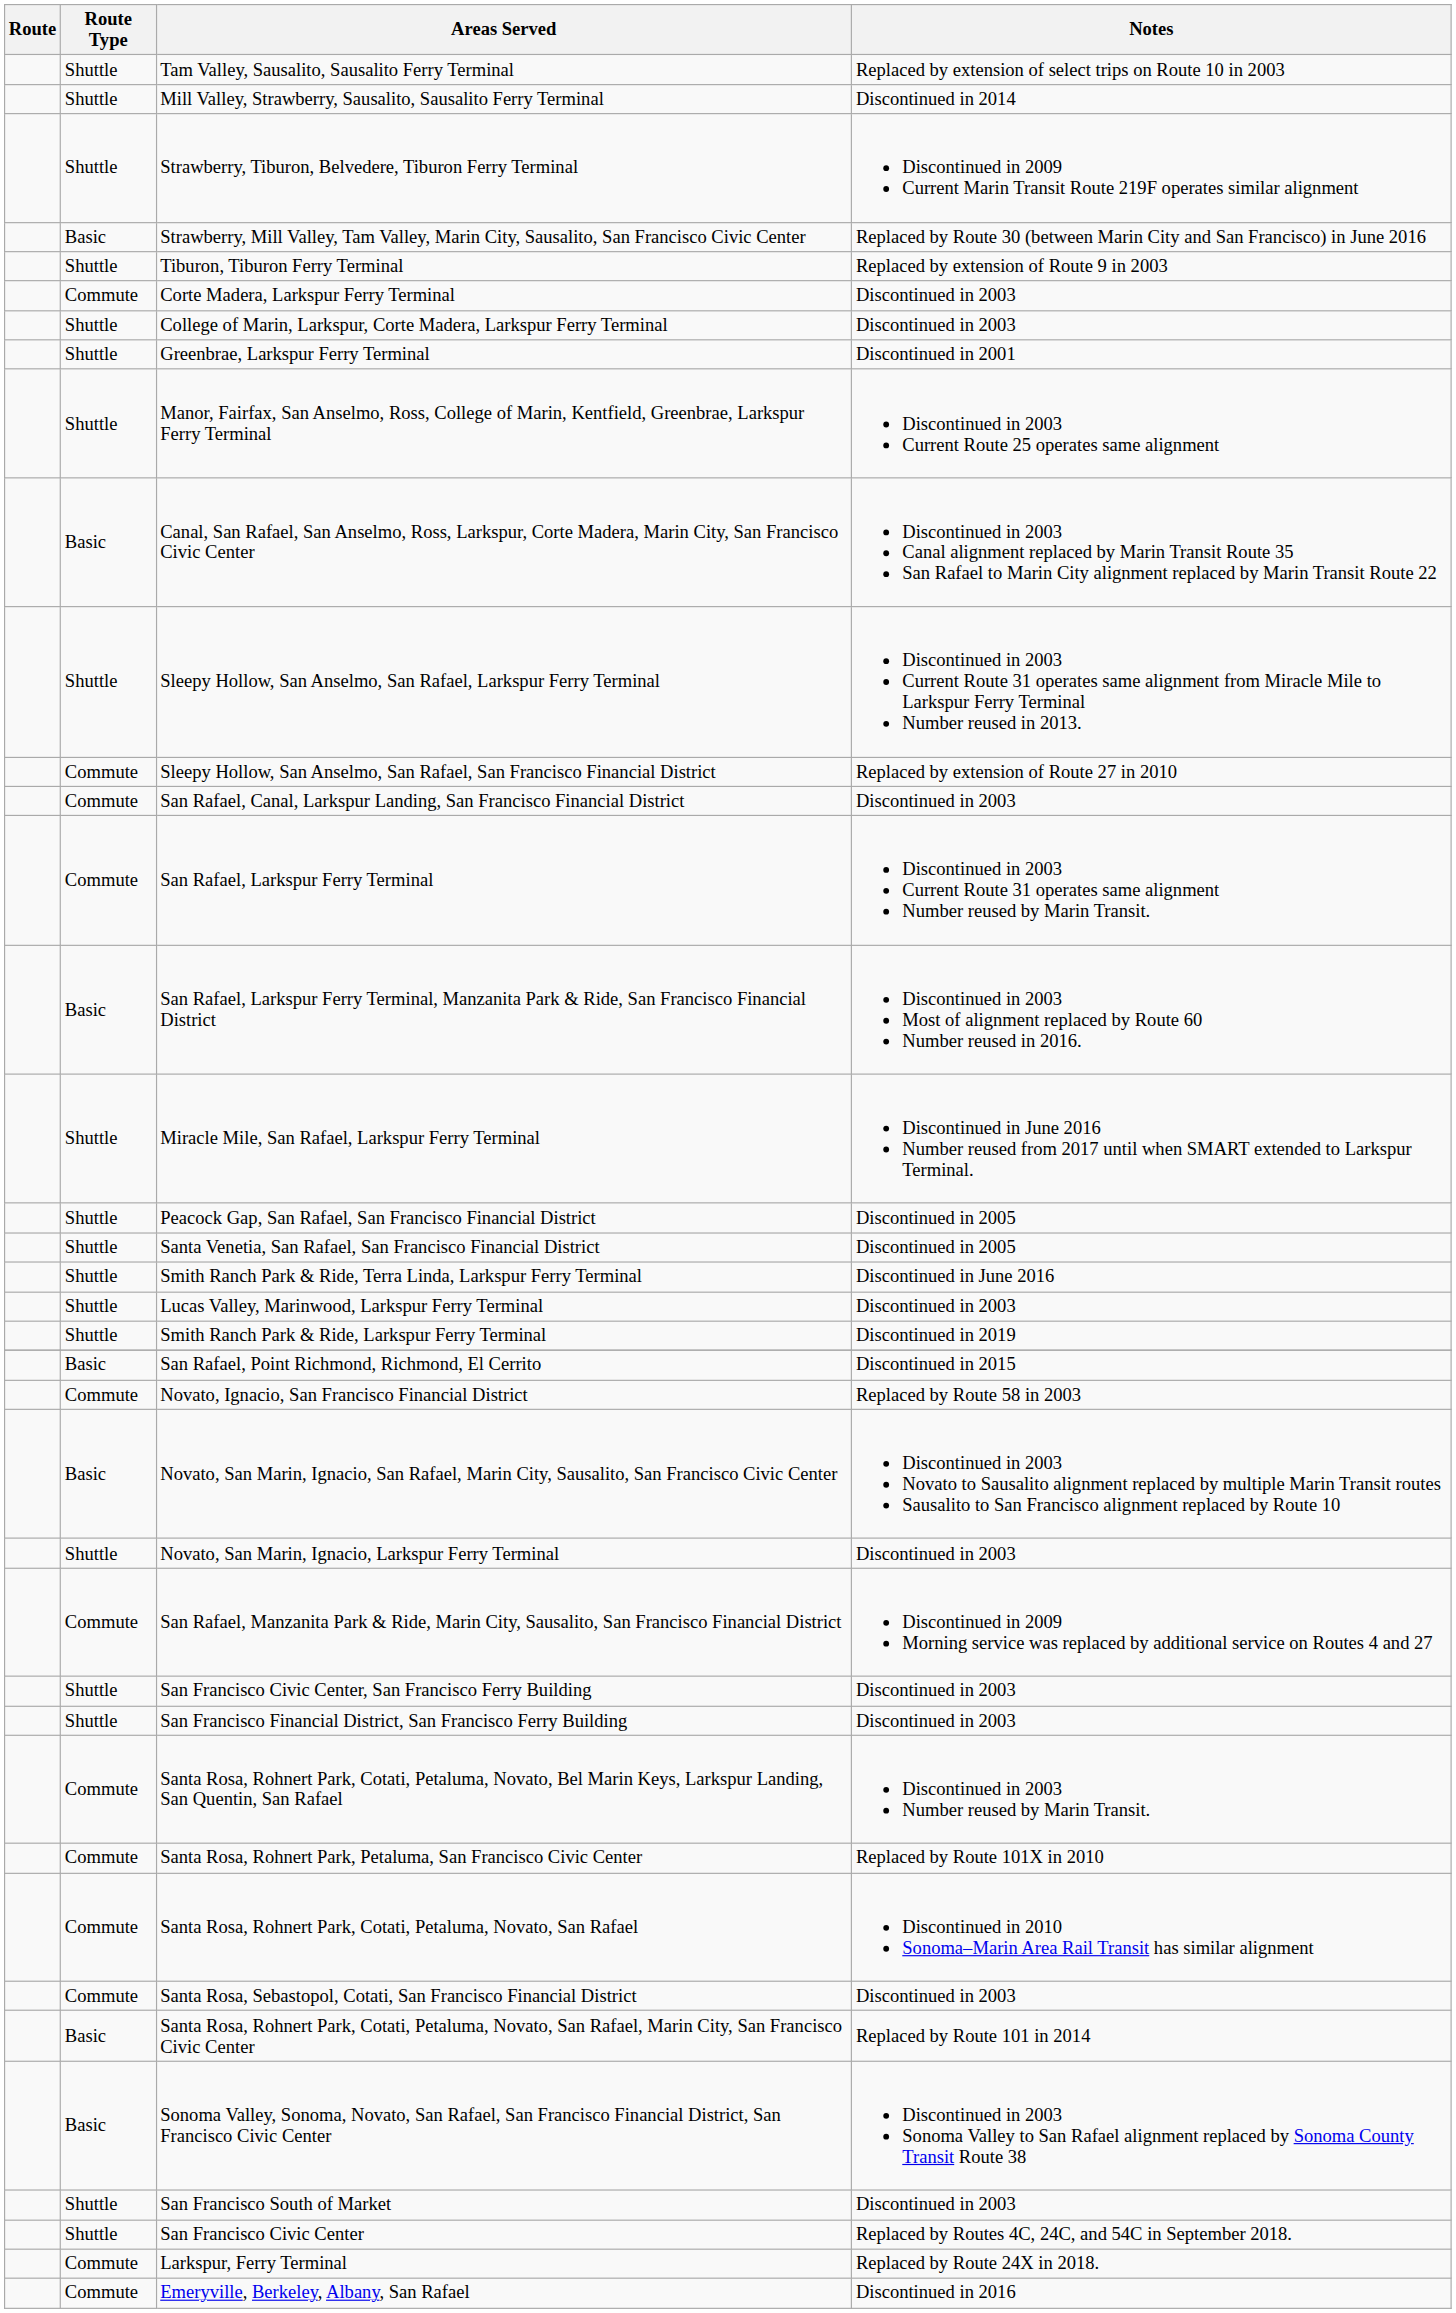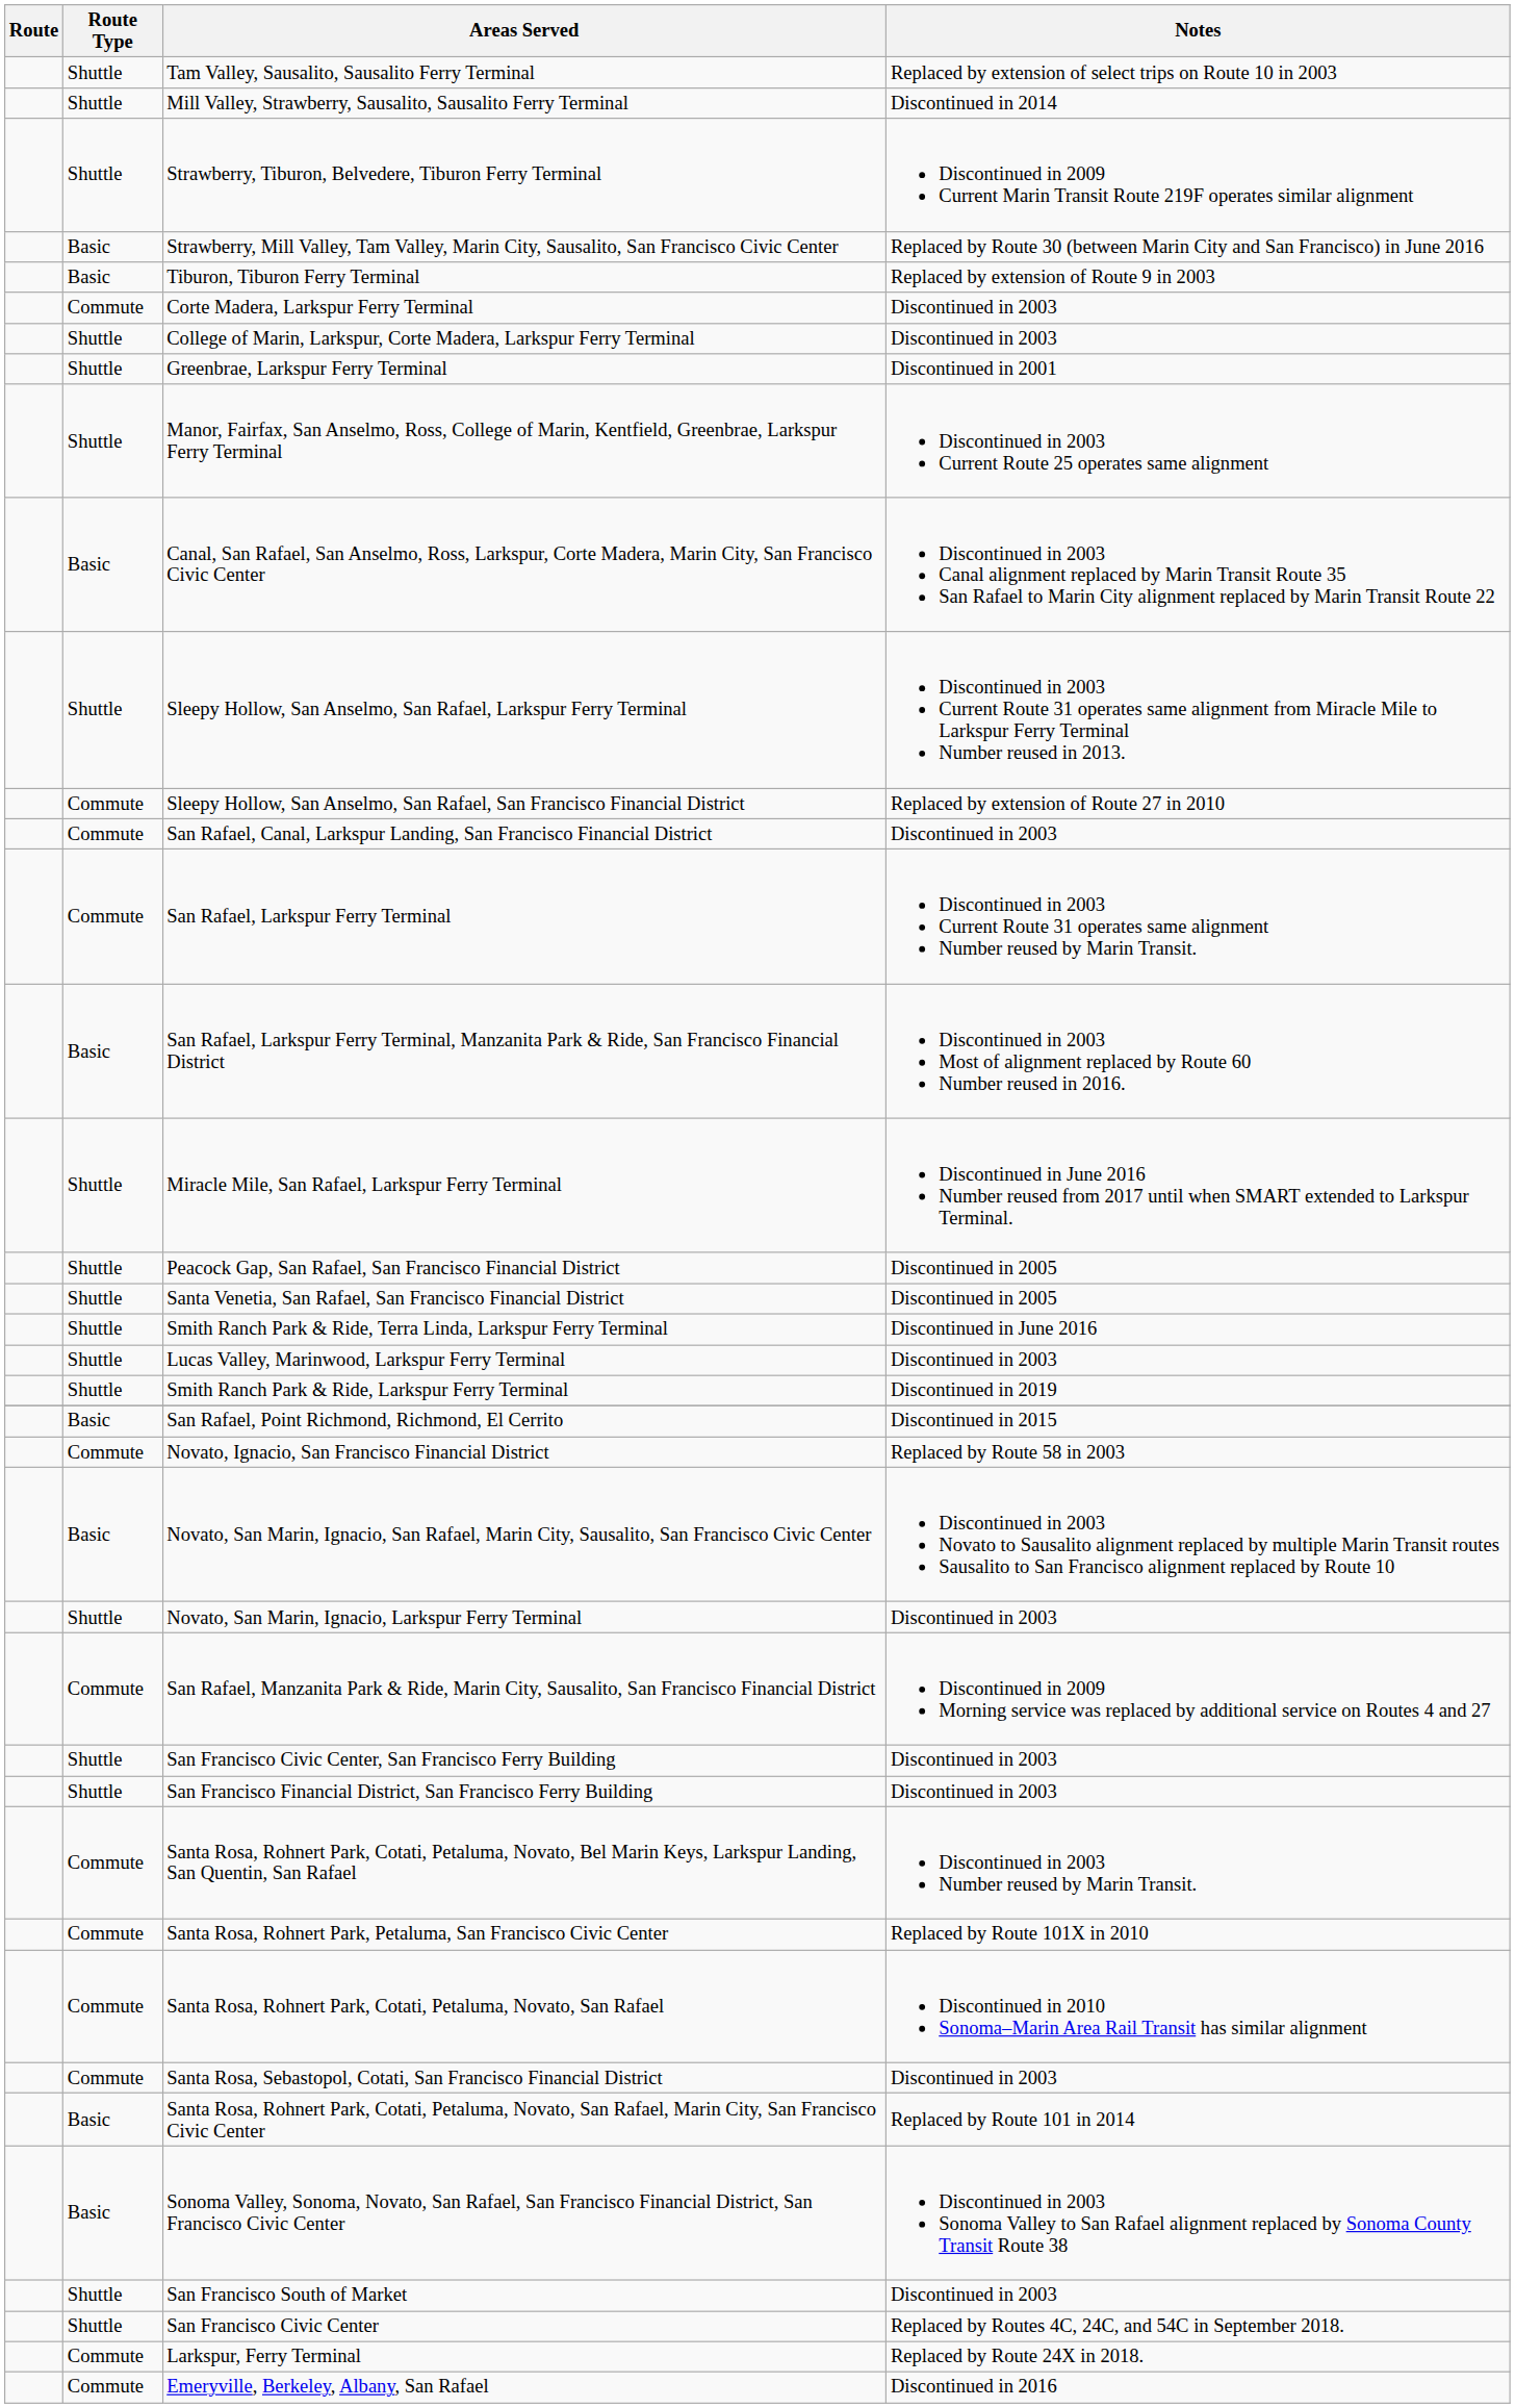 <table class="wikitable">
 <tr>
 <th>Route</th>
 <th>Route Type</th>
 <th>Areas Served</th>
 <th>Notes</th>
 </tr>
 <tr>
 <td></td>
 <td>Shuttle</td>
 <td>Tam Valley, Sausalito, Sausalito Ferry Terminal</td>
 <td>Replaced by extension of select trips on Route 10 in 2003</td>
 </tr>
 <tr>
 <td></td>
 <td>Shuttle</td>
 <td>Mill Valley, Strawberry, Sausalito, Sausalito Ferry Terminal</td>
 <td>Discontinued in 2014</td>
 </tr>
 <tr>
 <td></td>
 <td>Shuttle</td>
 <td>Strawberry, Tiburon, Belvedere, Tiburon Ferry Terminal</td>
 <td><br><ul><li>Discontinued in 2009</li><li>Current Marin Transit Route 219F operates similar alignment</li></ul></td>
 </tr>
 <tr>
 <td></td>
 <td>Basic</td>
 <td>Strawberry, Mill Valley, Tam Valley, Marin City, Sausalito, San Francisco Civic Center</td>
 <td>Replaced by Route 30 (between Marin City and San Francisco) in June 2016</td>
 </tr>
 <tr>
 <td></td>
-<td>Shuttle</td>
+<td>Basic</td>
 <td>Tiburon, Tiburon Ferry Terminal</td>
 <td>Replaced by extension of Route 9 in 2003</td>
 </tr>
 <tr>
 <td></td>
 <td>Commute</td>
 <td>Corte Madera, Larkspur Ferry Terminal</td>
 <td>Discontinued in 2003</td>
 </tr>
 <tr>
 <td></td>
 <td>Shuttle</td>
 <td>College of Marin, Larkspur, Corte Madera, Larkspur Ferry Terminal</td>
 <td>Discontinued in 2003</td>
 </tr>
 <tr>
 <td></td>
 <td>Shuttle</td>
 <td>Greenbrae, Larkspur Ferry Terminal</td>
 <td>Discontinued in 2001</td>
 </tr>
 <tr>
 <td></td>
 <td>Shuttle</td>
 <td>Manor, Fairfax, San Anselmo, Ross, College of Marin, Kentfield, Greenbrae, Larkspur Ferry Terminal</td>
 <td><br><ul><li>Discontinued in 2003</li><li>Current Route 25 operates same alignment</li></ul></td>
 </tr>
 <tr>
 <td></td>
 <td>Basic</td>
 <td>Canal, San Rafael, San Anselmo, Ross, Larkspur, Corte Madera, Marin City, San Francisco Civic Center</td>
 <td><br><ul><li>Discontinued in 2003</li><li>Canal alignment replaced by Marin Transit Route 35</li><li>San Rafael to Marin City alignment replaced by Marin Transit Route 22</li></ul></td>
 </tr>
 <tr>
 <td></td>
 <td>Shuttle</td>
 <td>Sleepy Hollow, San Anselmo, San Rafael, Larkspur Ferry Terminal</td>
 <td><br><ul><li>Discontinued in 2003</li><li>Current Route 31 operates same alignment from Miracle Mile to Larkspur Ferry Terminal</li><li>Number reused in 2013.</li></ul></td>
 </tr>
 <tr>
 <td></td>
 <td>Commute</td>
 <td>Sleepy Hollow, San Anselmo, San Rafael, San Francisco Financial District</td>
 <td>Replaced by extension of Route 27 in 2010</td>
 </tr>
 <tr>
 <td></td>
 <td>Commute</td>
 <td>San Rafael, Canal, Larkspur Landing, San Francisco Financial District</td>
 <td>Discontinued in 2003</td>
 </tr>
 <tr>
 <td></td>
 <td>Commute</td>
 <td>San Rafael, Larkspur Ferry Terminal</td>
 <td><br><ul><li>Discontinued in 2003</li><li>Current Route 31 operates same alignment</li><li>Number reused by Marin Transit.</li></ul></td>
 </tr>
 <tr>
 <td></td>
 <td>Basic</td>
 <td>San Rafael, Larkspur Ferry Terminal, Manzanita Park & Ride, San Francisco Financial District</td>
 <td><br><ul><li>Discontinued in 2003</li><li>Most of alignment replaced by Route 60</li><li>Number reused in 2016.</li></ul></td>
 </tr>
 <tr>
 <td></td>
 <td>Shuttle</td>
 <td>Miracle Mile, San Rafael, Larkspur Ferry Terminal</td>
 <td><br><ul><li>Discontinued in June 2016</li><li>Number reused from 2017 until when SMART extended to Larkspur Terminal.</li></ul></td>
 </tr>
 <tr>
 <td></td>
 <td>Shuttle</td>
 <td>Peacock Gap, San Rafael, San Francisco Financial District</td>
 <td>Discontinued in 2005</td>
 </tr>
 <tr>
 <td></td>
 <td>Shuttle</td>
 <td>Santa Venetia, San Rafael, San Francisco Financial District</td>
 <td>Discontinued in 2005</td>
 </tr>
 <tr>
 <td></td>
 <td>Shuttle</td>
 <td>Smith Ranch Park & Ride, Terra Linda, Larkspur Ferry Terminal</td>
 <td>Discontinued in June 2016</td>
 </tr>
 <tr>
 <td></td>
 <td>Shuttle</td>
 <td>Lucas Valley, Marinwood, Larkspur Ferry Terminal</td>
 <td>Discontinued in 2003</td>
 </tr>
 <tr>
 <td></td>
 <td>Shuttle</td>
 <td>Smith Ranch Park & Ride, Larkspur Ferry Terminal</td>
 <td>Discontinued in 2019</td>
 </tr>
 <tr>
 </tr>
 <tr>
 <td></td>
 <td>Basic</td>
 <td>San Rafael, Point Richmond, Richmond, El Cerrito</td>
 <td>Discontinued in 2015</td>
 </tr>
 <tr>
 <td></td>
 <td>Commute</td>
 <td>Novato, Ignacio, San Francisco Financial District</td>
 <td>Replaced by Route 58 in 2003</td>
 </tr>
 <tr>
 <td></td>
 <td>Basic</td>
 <td>Novato, San Marin, Ignacio, San Rafael, Marin City, Sausalito, San Francisco Civic Center</td>
 <td><br><ul><li>Discontinued in 2003</li><li>Novato to Sausalito alignment replaced by multiple Marin Transit routes</li><li>Sausalito to San Francisco alignment replaced by Route 10</li></ul></td>
 </tr>
 <tr>
 <td></td>
 <td>Shuttle</td>
 <td>Novato, San Marin, Ignacio, Larkspur Ferry Terminal</td>
 <td>Discontinued in 2003</td>
 </tr>
 <tr>
 <td></td>
 <td>Commute</td>
 <td>San Rafael, Manzanita Park & Ride, Marin City, Sausalito, San Francisco Financial District</td>
 <td><br><ul><li>Discontinued in 2009</li><li>Morning service was replaced by additional service on Routes 4 and 27</li></ul></td>
 </tr>
 <tr>
 <td></td>
 <td>Shuttle</td>
 <td>San Francisco Civic Center, San Francisco Ferry Building</td>
 <td>Discontinued in 2003</td>
 </tr>
 <tr>
 <td></td>
 <td>Shuttle</td>
 <td>San Francisco Financial District, San Francisco Ferry Building</td>
 <td>Discontinued in 2003</td>
 </tr>
 <tr>
 <td></td>
 <td>Commute</td>
 <td>Santa Rosa, Rohnert Park, Cotati, Petaluma, Novato, Bel Marin Keys, Larkspur Landing, San Quentin, San Rafael</td>
 <td><br><ul><li>Discontinued in 2003</li><li>Number reused by Marin Transit.</li></ul></td>
 </tr>
 <tr>
 <td></td>
 <td>Commute</td>
 <td>Santa Rosa, Rohnert Park, Petaluma, San Francisco Civic Center</td>
 <td>Replaced by Route 101X in 2010</td>
 </tr>
 <tr>
 <td></td>
 <td>Commute</td>
 <td>Santa Rosa, Rohnert Park, Cotati, Petaluma, Novato, San Rafael</td>
 <td><br><ul><li>Discontinued in 2010</li><li><a href='#'>Sonoma–Marin Area Rail Transit</a> has similar alignment</li></ul></td>
 </tr>
 <tr>
 <td></td>
 <td>Commute</td>
 <td>Santa Rosa, Sebastopol, Cotati, San Francisco Financial District</td>
 <td>Discontinued in 2003</td>
 </tr>
 <tr>
 <td></td>
 <td>Basic</td>
 <td>Santa Rosa, Rohnert Park, Cotati, Petaluma, Novato, San Rafael, Marin City, San Francisco Civic Center</td>
 <td>Replaced by Route 101 in 2014</td>
 </tr>
 <tr>
 <td></td>
 <td>Basic</td>
 <td>Sonoma Valley, Sonoma, Novato, San Rafael, San Francisco Financial District, San Francisco Civic Center</td>
 <td><br><ul><li>Discontinued in 2003</li><li>Sonoma Valley to San Rafael alignment replaced by <a href='#'>Sonoma County Transit</a> Route 38</li></ul></td>
 </tr>
 <tr>
 <td></td>
 <td>Shuttle</td>
 <td>San Francisco South of Market</td>
 <td>Discontinued in 2003</td>
 </tr>
 <tr>
 <td></td>
 <td>Shuttle</td>
 <td>San Francisco Civic Center</td>
 <td>Replaced by Routes 4C, 24C, and 54C in September 2018.</td>
 </tr>
 <tr>
 <td></td>
 <td>Commute</td>
 <td>Larkspur, Ferry Terminal</td>
 <td>Replaced by Route 24X in 2018.</td>
 </tr>
 <tr>
 <td></td>
 <td>Commute</td>
 <td><a href='#'>Emeryville</a>, <a href='#'>Berkeley</a>, <a href='#'>Albany</a>, San Rafael</td>
 <td>Discontinued in 2016</td>
 </tr>
 </table>
